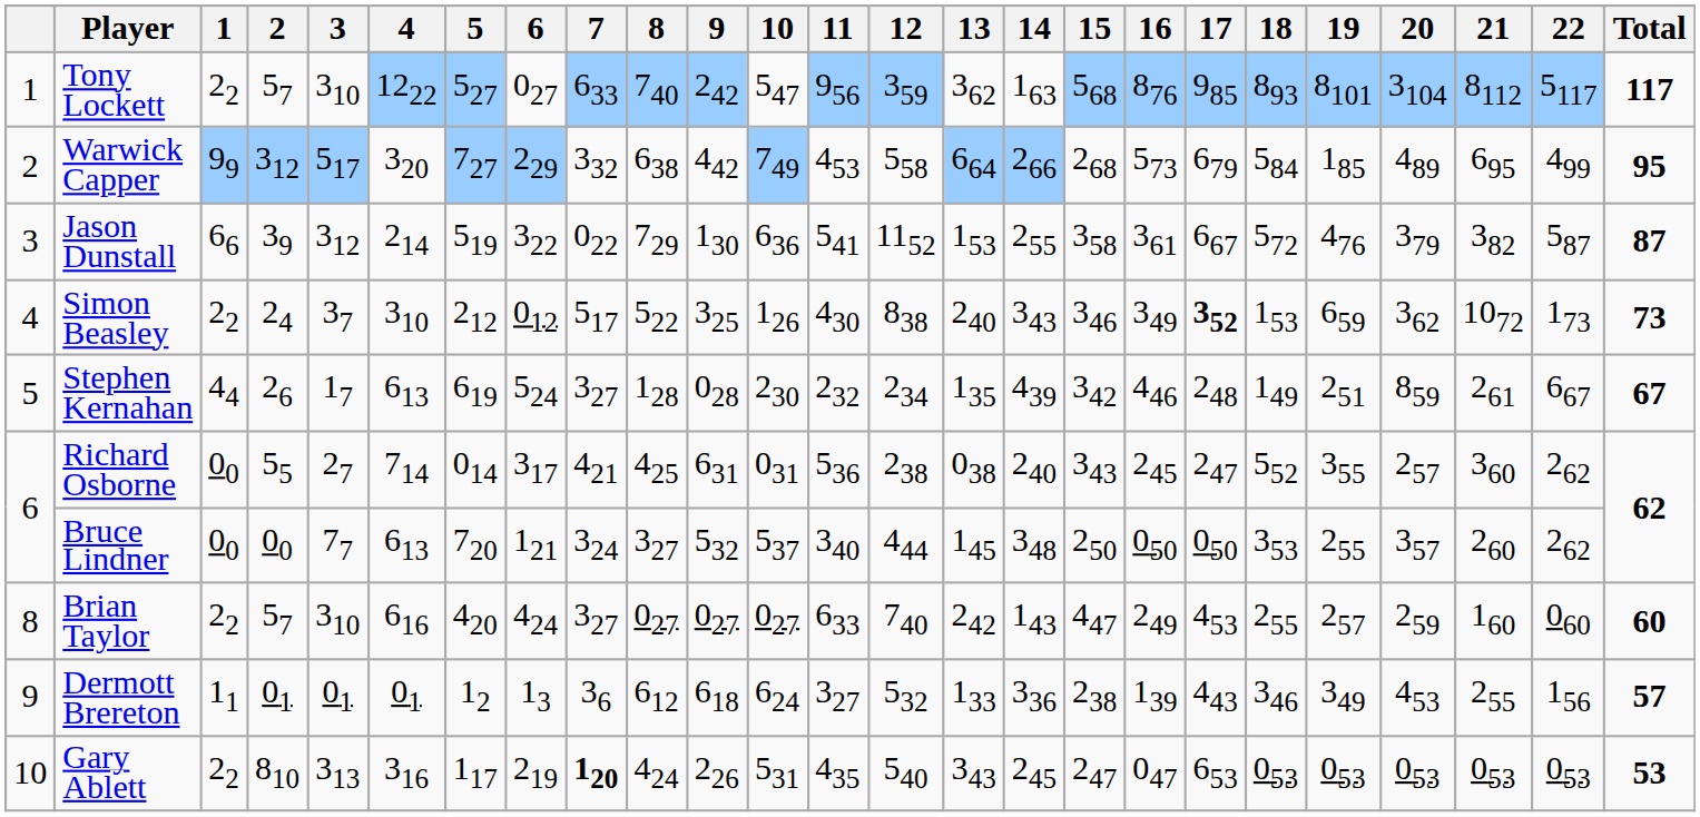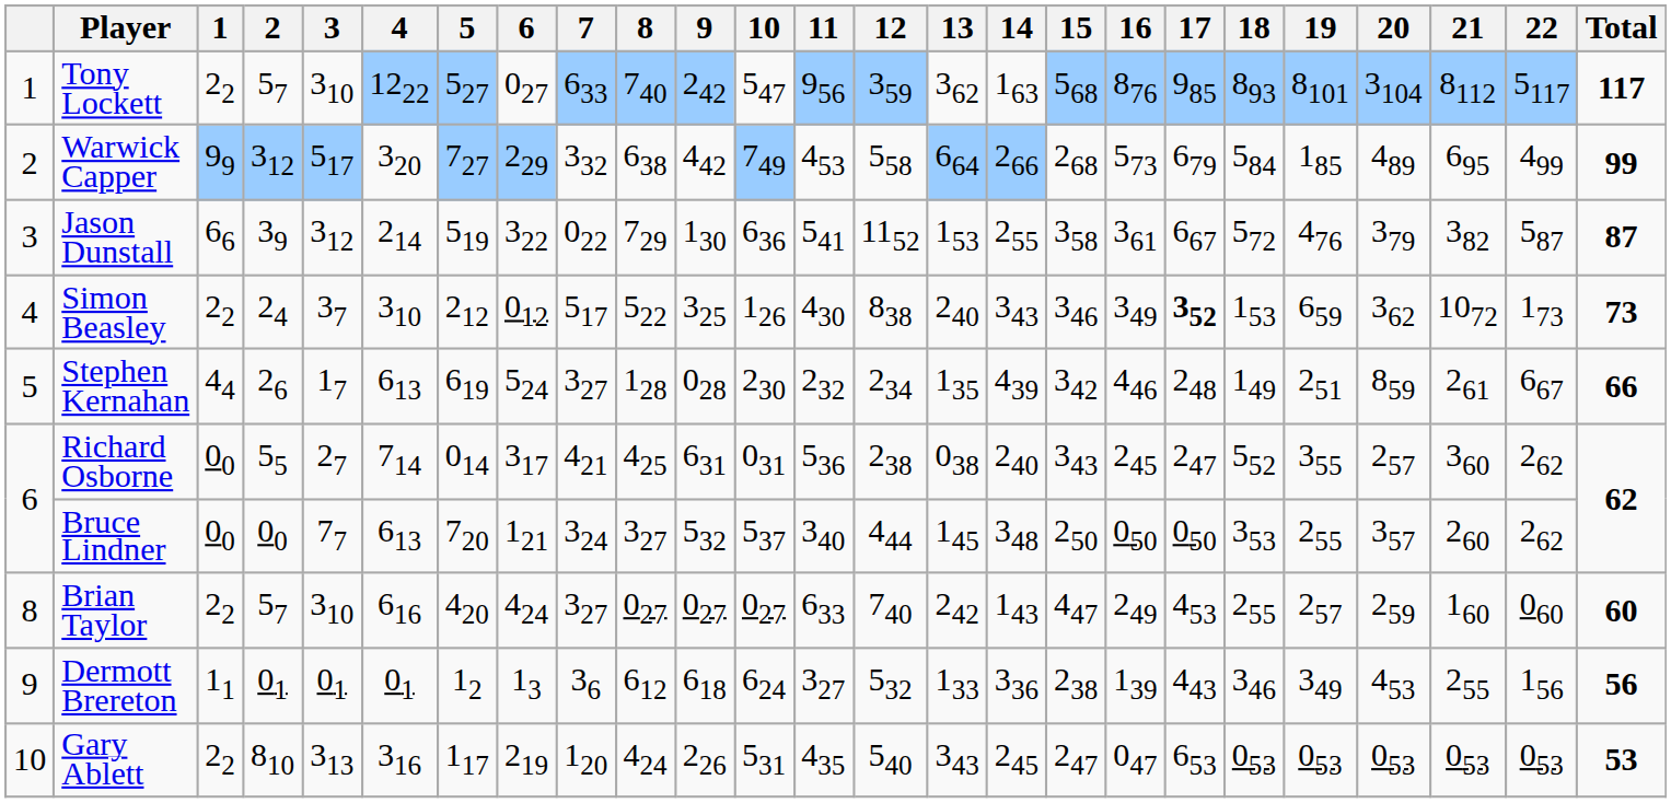 <table class="wikitable nowraplinks" style="text-align:center; line-height: 90%; font-size:90%;" width=100%>
 <tr>
 <th width=""></th>
 <th>Player</th>
 <th>1</th>
 <th>2</th>
 <th>3</th>
 <th>4</th>
 <th>5</th>
 <th>6</th>
 <th>7</th>
 <th>8</th>
 <th>9</th>
 <th>10</th>
 <th>11</th>
 <th>12</th>
 <th>13</th>
 <th>14</th>
 <th>15</th>
 <th>16</th>
 <th>17</th>
 <th>18</th>
 <th>19</th>
 <th>20</th>
 <th>21</th>
 <th>22</th>
 <th>Total</th>
 </tr>
 <tr>
 <td rowspan=1>1</td>
 <td style="text-align:left;"><a href='#'>Tony Lockett</a></td>
 <td>2<sub>2</sub></td>
 <td>5<sub>7</sub></td>
 <td>3<sub>10</sub></td>
 <td style="background:#99ccff;">12<sub>22</sub></td>
 <td style="background:#99ccff;">5<sub>27</sub></td>
 <td>0<sub>27</sub></td>
 <td style="background:#99ccff;">6<sub>33</sub></td>
 <td style="background:#99ccff;">7<sub>40</sub></td>
 <td style="background:#99ccff;">2<sub>42</sub></td>
 <td>5<sub>47</sub></td>
 <td style="background:#99ccff;">9<sub>56</sub></td>
 <td style="background:#99ccff;">3<sub>59</sub></td>
 <td>3<sub>62</sub></td>
 <td>1<sub>63</sub></td>
 <td style="background:#99ccff;">5<sub>68</sub></td>
 <td style="background:#99ccff;">8<sub>76</sub></td>
 <td style="background:#99ccff;">9<sub>85</sub></td>
 <td style="background:#99ccff;">8<sub>93</sub></td>
 <td style="background:#99ccff;">8<sub>101</sub></td>
 <td style="background:#99ccff;">3<sub>104</sub></td>
 <td style="background:#99ccff;">8<sub>112</sub></td>
 <td style="background:#99ccff;">5<sub>117</sub></td>
 <td rowspan=1><strong>117</strong></td>
 </tr>
 <tr>
 <td rowspan=1>2</td>
 <td style="text-align:left;"><a href='#'>Warwick Capper</a></td>
 <td style="background:#99ccff;">9<sub>9</sub></td>
 <td style="background:#99ccff;">3<sub>12</sub></td>
 <td style="background:#99ccff;">5<sub>17</sub></td>
 <td>3<sub>20</sub></td>
 <td style="background:#99ccff;">7<sub>27</sub></td>
 <td style="background:#99ccff;">2<sub>29</sub></td>
 <td>3<sub>32</sub></td>
 <td>6<sub>38</sub></td>
 <td>4<sub>42</sub></td>
 <td style="background:#99ccff;">7<sub>49</sub></td>
 <td>4<sub>53</sub></td>
 <td>5<sub>58</sub></td>
 <td style="background:#99ccff;">6<sub>64</sub></td>
 <td style="background:#99ccff;">2<sub>66</sub></td>
 <td>2<sub>68</sub></td>
 <td>5<sub>73</sub></td>
 <td>6<sub>79</sub></td>
 <td>5<sub>84</sub></td>
 <td>1<sub>85</sub></td>
 <td>4<sub>89</sub></td>
 <td>6<sub>95</sub></td>
 <td>4<sub>99</sub></td>
-<td rowspan=1><strong>95</strong></td>
+<td rowspan=1><strong>99</strong></td>
 </tr>
 <tr>
 <td rowspan=1>3</td>
 <td style="text-align:left;"><a href='#'>Jason Dunstall</a></td>
 <td>6<sub>6</sub></td>
 <td>3<sub>9</sub></td>
 <td>3<sub>12</sub></td>
 <td>2<sub>14</sub></td>
 <td>5<sub>19</sub></td>
 <td>3<sub>22</sub></td>
 <td>0<sub>22</sub></td>
 <td>7<sub>29</sub></td>
 <td>1<sub>30</sub></td>
 <td>6<sub>36</sub></td>
 <td>5<sub>41</sub></td>
 <td>11<sub>52</sub></td>
 <td>1<sub>53</sub></td>
 <td>2<sub>55</sub></td>
 <td>3<sub>58</sub></td>
 <td>3<sub>61</sub></td>
 <td>6<sub>67</sub></td>
 <td>5<sub>72</sub></td>
 <td>4<sub>76</sub></td>
 <td>3<sub>79</sub></td>
 <td>3<sub>82</sub></td>
 <td>5<sub>87</sub></td>
 <td rowspan=1><strong>87</strong></td>
 </tr>
 <tr>
 <td rowspan=1>4</td>
 <td style="text-align:left;"><a href='#'>Simon Beasley</a></td>
 <td>2<sub>2</sub></td>
 <td>2<sub>4</sub></td>
 <td>3<sub>7</sub></td>
 <td>3<sub>10</sub></td>
 <td>2<sub>12</sub></td>
 <td><u>0<sub>12</sub></u></td>
 <td>5<sub>17</sub></td>
 <td>5<sub>22</sub></td>
 <td>3<sub>25</sub></td>
 <td>1<sub>26</sub></td>
 <td>4<sub>30</sub></td>
 <td>8<sub>38</sub></td>
 <td>2<sub>40</sub></td>
 <td>3<sub>43</sub></td>
 <td>3<sub>46</sub></td>
 <td>3<sub>49</sub></td>
 <td><strong>3<sub>52</sub></strong></td>
 <td>1<sub>53</sub></td>
 <td>6<sub>59</sub></td>
 <td>3<sub>62</sub></td>
 <td>10<sub>72</sub></td>
 <td>1<sub>73</sub></td>
 <td rowspan=1><strong>73</strong></td>
 </tr>
 <tr>
 <td rowspan=1>5</td>
 <td style="text-align:left;"><a href='#'>Stephen Kernahan</a></td>
 <td>4<sub>4</sub></td>
 <td>2<sub>6</sub></td>
 <td>1<sub>7</sub></td>
 <td>6<sub>13</sub></td>
 <td>6<sub>19</sub></td>
 <td>5<sub>24</sub></td>
 <td>3<sub>27</sub></td>
 <td>1<sub>28</sub></td>
 <td>0<sub>28</sub></td>
 <td>2<sub>30</sub></td>
 <td>2<sub>32</sub></td>
 <td>2<sub>34</sub></td>
 <td>1<sub>35</sub></td>
 <td>4<sub>39</sub></td>
 <td>3<sub>42</sub></td>
 <td>4<sub>46</sub></td>
 <td>2<sub>48</sub></td>
 <td>1<sub>49</sub></td>
 <td>2<sub>51</sub></td>
 <td>8<sub>59</sub></td>
 <td>2<sub>61</sub></td>
 <td>6<sub>67</sub></td>
-<td rowspan=1><strong>67</strong></td>
+<td rowspan=1><strong>66</strong></td>
 </tr>
 <tr>
 <td rowspan=2>6</td>
 <td style="text-align:left;"><a href='#'>Richard Osborne</a></td>
 <td><u>0<sub>0</sub></u></td>
 <td>5<sub>5</sub></td>
 <td>2<sub>7</sub></td>
 <td>7<sub>14</sub></td>
 <td>0<sub>14</sub></td>
 <td>3<sub>17</sub></td>
 <td>4<sub>21</sub></td>
 <td>4<sub>25</sub></td>
 <td>6<sub>31</sub></td>
 <td>0<sub>31</sub></td>
 <td>5<sub>36</sub></td>
 <td>2<sub>38</sub></td>
 <td>0<sub>38</sub></td>
 <td>2<sub>40</sub></td>
 <td>3<sub>43</sub></td>
 <td>2<sub>45</sub></td>
 <td>2<sub>47</sub></td>
 <td>5<sub>52</sub></td>
 <td>3<sub>55</sub></td>
 <td>2<sub>57</sub></td>
 <td>3<sub>60</sub></td>
 <td>2<sub>62</sub></td>
 <td rowspan=2><strong>62</strong></td>
 </tr>
 <tr>
 <td style="text-align:left;"><a href='#'>Bruce Lindner</a></td>
 <td><u>0<sub>0</sub></u></td>
 <td><u>0<sub>0</sub></u></td>
 <td>7<sub>7</sub></td>
 <td>6<sub>13</sub></td>
 <td>7<sub>20</sub></td>
 <td>1<sub>21</sub></td>
 <td>3<sub>24</sub></td>
 <td>3<sub>27</sub></td>
 <td>5<sub>32</sub></td>
 <td>5<sub>37</sub></td>
 <td>3<sub>40</sub></td>
 <td>4<sub>44</sub></td>
 <td>1<sub>45</sub></td>
 <td>3<sub>48</sub></td>
 <td>2<sub>50</sub></td>
 <td><u>0<sub>50</sub></u></td>
 <td><u>0<sub>50</sub></u></td>
 <td>3<sub>53</sub></td>
 <td>2<sub>55</sub></td>
 <td>3<sub>57</sub></td>
 <td>2<sub>60</sub></td>
 <td>2<sub>62</sub></td>
 </tr>
 <tr>
 <td rowspan=1>8</td>
 <td style="text-align:left;"><a href='#'>Brian Taylor</a></td>
 <td>2<sub>2</sub></td>
 <td>5<sub>7</sub></td>
 <td>3<sub>10</sub></td>
 <td>6<sub>16</sub></td>
 <td>4<sub>20</sub></td>
 <td>4<sub>24</sub></td>
 <td>3<sub>27</sub></td>
 <td><u>0<sub>27</sub></u></td>
 <td><u>0<sub>27</sub></u></td>
 <td><u>0<sub>27</sub></u></td>
 <td>6<sub>33</sub></td>
 <td>7<sub>40</sub></td>
 <td>2<sub>42</sub></td>
 <td>1<sub>43</sub></td>
 <td>4<sub>47</sub></td>
 <td>2<sub>49</sub></td>
 <td>4<sub>53</sub></td>
 <td>2<sub>55</sub></td>
 <td>2<sub>57</sub></td>
 <td>2<sub>59</sub></td>
 <td>1<sub>60</sub></td>
 <td><u>0<sub>60</sub></u></td>
 <td rowspan=1><strong>60</strong></td>
 </tr>
 <tr>
 <td rowspan=1>9</td>
 <td style="text-align:left;"><a href='#'>Dermott Brereton</a></td>
 <td>1<sub>1</sub></td>
 <td><u>0<sub>1</sub></u></td>
 <td><u>0<sub>1</sub></u></td>
 <td><u>0<sub>1</sub></u></td>
 <td>1<sub>2</sub></td>
 <td>1<sub>3</sub></td>
 <td>3<sub>6</sub></td>
 <td>6<sub>12</sub></td>
 <td>6<sub>18</sub></td>
 <td>6<sub>24</sub></td>
 <td>3<sub>27</sub></td>
 <td>5<sub>32</sub></td>
 <td>1<sub>33</sub></td>
 <td>3<sub>36</sub></td>
 <td>2<sub>38</sub></td>
 <td>1<sub>39</sub></td>
 <td>4<sub>43</sub></td>
 <td>3<sub>46</sub></td>
 <td>3<sub>49</sub></td>
 <td>4<sub>53</sub></td>
 <td>2<sub>55</sub></td>
 <td>1<sub>56</sub></td>
-<td rowspan=1><strong>57</strong></td>
+<td rowspan=1><strong>56</strong></td>
 </tr>
 <tr>
 <td rowspan=1>10</td>
 <td style="text-align:left;"><a href='#'>Gary Ablett</a></td>
 <td>2<sub>2</sub></td>
 <td>8<sub>10</sub></td>
 <td>3<sub>13</sub></td>
 <td>3<sub>16</sub></td>
 <td>1<sub>17</sub></td>
 <td>2<sub>19</sub></td>
-<td><strong>1<sub>20</sub></strong></td>
+<td>1<sub>20</sub></td>
 <td>4<sub>24</sub></td>
 <td>2<sub>26</sub></td>
 <td>5<sub>31</sub></td>
 <td>4<sub>35</sub></td>
 <td>5<sub>40</sub></td>
 <td>3<sub>43</sub></td>
 <td>2<sub>45</sub></td>
 <td>2<sub>47</sub></td>
 <td>0<sub>47</sub></td>
 <td>6<sub>53</sub></td>
 <td><u>0<sub>53</sub></u></td>
 <td><u>0<sub>53</sub></u></td>
 <td><u>0<sub>53</sub></u></td>
 <td><u>0<sub>53</sub></u></td>
 <td><u>0<sub>53</sub></u></td>
 <td rowspan=1><strong>53</strong></td>
 </tr>
 </table>
